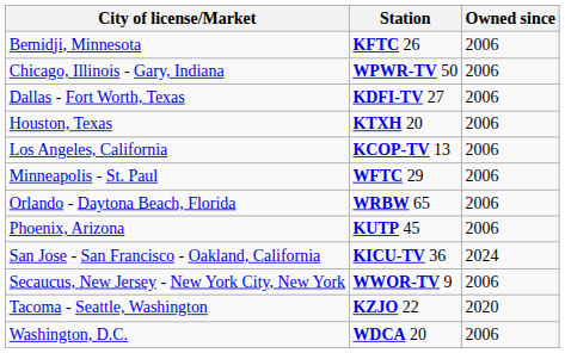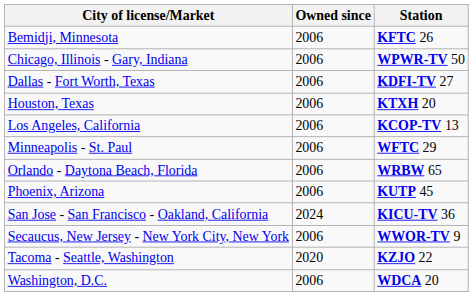 <table class="wikitable sortable">
 <tr>
 <th>City of license/Market</th>
+<th>Owned since</th>
 <th>Station</th>
-<th>Owned since</th>
 </tr>
 <tr style="vertical-align: top; text-align: left;">
 <td><a href='#'>Bemidji, Minnesota</a></td>
+<td>2006</td>
 <td><strong><a href='#'>KFTC</a></strong> 26<br></td>
-<td>2006</td>
 </tr>
 <tr style="vertical-align: top; text-align: left;">
 <td><a href='#'>Chicago, Illinois</a> - <a href='#'>Gary, Indiana</a></td>
+<td>2006</td>
 <td><strong><a href='#'>WPWR-TV</a></strong> 50</td>
-<td>2006</td>
 </tr>
 <tr style="vertical-align: top; text-align: left;">
 <td><a href='#'>Dallas</a> - <a href='#'>Fort Worth, Texas</a></td>
+<td>2006</td>
 <td><strong><a href='#'>KDFI-TV</a></strong> 27</td>
-<td>2006</td>
 </tr>
 <tr style="vertical-align: top; text-align: left;">
 <td><a href='#'>Houston, Texas</a></td>
+<td>2006</td>
 <td><strong><a href='#'>KTXH</a></strong> 20</td>
-<td>2006</td>
 </tr>
 <tr style="vertical-align: top; text-align: left;">
 <td><a href='#'>Los Angeles, California</a></td>
+<td>2006</td>
 <td><strong><a href='#'>KCOP-TV</a></strong> 13</td>
-<td>2006</td>
 </tr>
 <tr style="vertical-align: top; text-align: left;">
 <td><a href='#'>Minneapolis</a> - <a href='#'>St. Paul</a></td>
+<td>2006</td>
 <td><strong><a href='#'>WFTC</a></strong> 29</td>
-<td>2006</td>
 </tr>
 <tr style="vertical-align: top; text-align: left;">
 <td><a href='#'>Orlando</a> - <a href='#'>Daytona Beach, Florida</a></td>
+<td>2006</td>
 <td><strong><a href='#'>WRBW</a></strong> 65</td>
-<td>2006</td>
 </tr>
 <tr style="vertical-align: top; text-align: left;">
 <td><a href='#'>Phoenix, Arizona</a></td>
+<td>2006</td>
 <td><strong><a href='#'>KUTP</a></strong> 45</td>
-<td>2006</td>
 </tr>
 <tr style="vertical-align: top; text-align: left;">
 <td><a href='#'>San Jose</a> - <a href='#'>San Francisco</a> - <a href='#'>Oakland, California</a></td>
+<td>2024</td>
 <td><strong><a href='#'>KICU-TV</a></strong> 36</td>
-<td>2024</td>
 </tr>
 <tr style="vertical-align: top; text-align: left;">
 <td><a href='#'>Secaucus, New Jersey</a> - <a href='#'>New York City, New York</a></td>
+<td>2006</td>
 <td><strong><a href='#'>WWOR-TV</a></strong> 9</td>
-<td>2006</td>
 </tr>
 <tr style="vertical-align: top; text-align: left;">
 <td><a href='#'>Tacoma</a> - <a href='#'>Seattle, Washington</a></td>
+<td>2020</td>
 <td><strong><a href='#'>KZJO</a></strong> 22</td>
-<td>2020</td>
 </tr>
 <tr style="vertical-align: top; text-align: left;">
 <td><a href='#'>Washington, D.C.</a></td>
+<td>2006</td>
 <td><strong><a href='#'>WDCA</a></strong> 20</td>
-<td>2006</td>
 </tr>
 </table>
